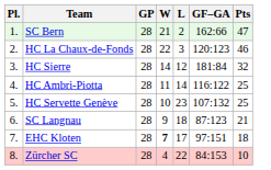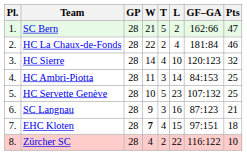 <table class="wikitable">
 <tr>
 <th>Pl.</th>
 <th>Team</th>
 <th>GP</th>
 <th>W</th>
+<th>T</th>
 <th>L</th>
 <th>GF–GA</th>
 <th>Pts</th>
 </tr>
 <tr align="center " bgcolor="#e6fae6">
 <td>1.</td>
 <td align="left"><a href='#'>SC Bern</a></td>
 <td>28</td>
 <td>21</td>
+<td>5</td>
 <td>2</td>
 <td>162:66</td>
 <td>47</td>
 </tr>
 <tr align="center "  bgcolor="#FFFFFF">
 <td>2.</td>
 <td align="left"><a href='#'>HC La Chaux-de-Fonds</a></td>
 <td>28</td>
 <td>22</td>
-<td>3</td>
-<td>120:123</td>
+<td>2</td>
+<td>4</td>
+<td>181:84</td>
 <td>46</td>
 </tr>
 <tr align="center "  bgcolor="#FFFFFF">
 <td>3.</td>
 <td align="left"><a href='#'>HC Sierre</a></td>
 <td>28</td>
 <td>14</td>
-<td>12</td>
-<td>181:84</td>
+<td>4</td>
+<td>10</td>
+<td>120:123</td>
 <td>32</td>
 </tr>
 <tr align="center "  bgcolor="#FFFFFF">
 <td>4.</td>
 <td align="left"><a href='#'>HC Ambrì-Piotta</a></td>
 <td>28</td>
 <td>11</td>
+<td>3</td>
 <td>14</td>
-<td>116:122</td>
+<td>84:153</td>
 <td>25</td>
 </tr>
 <tr align="center " bgcolor="#FFFFFF">
 <td>5.</td>
 <td align="left"><a href='#'>HC Servette Genève</a></td>
 <td>28</td>
 <td>10</td>
+<td>5</td>
 <td>23</td>
 <td>107:132</td>
 <td>25</td>
 </tr>
 <tr align="center "  bgcolor="#FFFFFF">
 <td>6.</td>
 <td align="left"><a href='#'>SC Langnau</a></td>
 <td>28</td>
 <td>9</td>
-<td>18</td>
+<td>3</td>
+<td>16</td>
 <td>87:123</td>
 <td>21</td>
 </tr>
 <tr align="center "  bgcolor="#FFFFFF">
 <td>7.</td>
 <td align="left"><a href='#'>EHC Kloten</a></td>
 <td>28</td>
 <td><strong>7</strong></td>
-<td>17</td>
+<td>4</td>
+<td>15</td>
 <td>97:151</td>
 <td>18</td>
 </tr>
 <tr align="center "  bgcolor="#ffcccc">
 <td>8.</td>
 <td align="left"><a href='#'>Zürcher SC</a></td>
 <td>28</td>
 <td>4</td>
+<td>2</td>
 <td>22</td>
-<td>84:153</td>
+<td>116:122</td>
 <td>10</td>
 </tr>
 </table>
